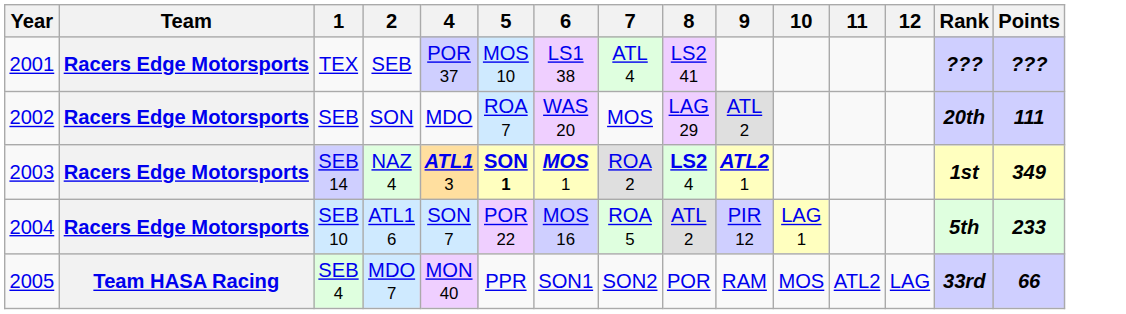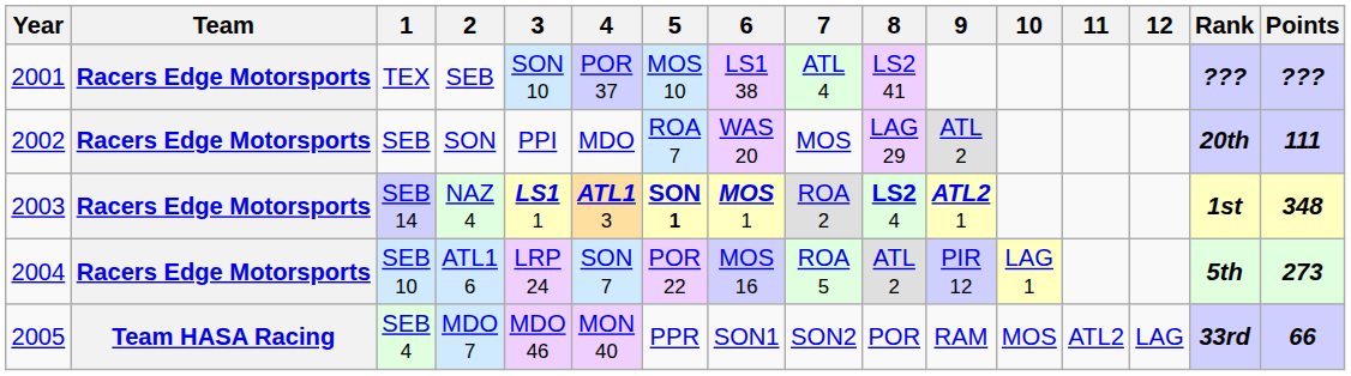 <table class="wikitable" style="text-align:center; font-size:90%">
 <tr>
 <th>Year</th>
 <th>Team</th>
 <th>1</th>
 <th>2</th>
+<th>3</th>
 <th>4</th>
 <th>5</th>
 <th>6</th>
 <th>7</th>
 <th>8</th>
 <th>9</th>
 <th>10</th>
 <th>11</th>
 <th>12</th>
 <th>Rank</th>
 <th>Points</th>
 </tr>
 <tr>
 <td><a href='#'>2001</a></td>
 <th><a href='#'>Racers Edge Motorsports</a></th>
 <td><a href='#'>TEX</a></td>
 <td><a href='#'>SEB</a></td>
+<td style="background-color:#CFEAFF"><a href='#'>SON</a><br><small>10</small></td>
 <td style="background-color:#CFCFFF"><a href='#'>POR</a><br><small>37</small></td>
 <td style="background-color:#CFEAFF"><a href='#'>MOS</a><br><small>10</small></td>
 <td style="background-color:#EFCFFF"><a href='#'>LS1</a><br><small>38</small></td>
 <td style="background-color:#DFFFDF"><a href='#'>ATL</a><br><small>4</small></td>
 <td style="background-color:#EFCFFF"><a href='#'>LS2</a><br><small>41</small></td>
 <td></td>
 <td></td>
 <td></td>
 <td></td>
 <td style="background-color:#CFCFFF"><strong><em>???</em></strong></td>
 <td style="background-color:#CFCFFF"><strong><em>???</em></strong></td>
 </tr>
 <tr>
 <td><a href='#'>2002</a></td>
 <th><a href='#'>Racers Edge Motorsports</a></th>
 <td><a href='#'>SEB</a></td>
 <td><a href='#'>SON</a></td>
+<td><a href='#'>PPI</a></td>
 <td><a href='#'>MDO</a></td>
 <td style="background-color:#CFEAFF"><a href='#'>ROA</a><br><small>7</small></td>
 <td style="background-color:#EFCFFF"><a href='#'>WAS</a><br><small>20</small></td>
 <td><a href='#'>MOS</a></td>
 <td style="background-color:#EFCFFF"><a href='#'>LAG</a><br><small>29</small></td>
 <td style="background-color:#DFDFDF"><a href='#'>ATL</a><br><small>2</small></td>
 <td></td>
 <td></td>
 <td></td>
 <td style="background-color:#CFCFFF"><strong><em>20th</em></strong></td>
 <td style="background-color:#CFCFFF"><strong><em>111</em></strong></td>
 </tr>
 <tr>
 <td><a href='#'>2003</a></td>
 <th><a href='#'>Racers Edge Motorsports</a></th>
 <td style="background-color:#CFCFFF"><a href='#'>SEB</a><br><small>14</small></td>
 <td style="background-color:#DFFFDF"><a href='#'>NAZ</a><br><small>4</small></td>
+<td style="background-color:#FFFFBF"><strong><em><a href='#'>LS1</a></em></strong><br><small>1</small></td>
 <td style="background-color:#FFDF9F"><strong><em><a href='#'>ATL1</a></em></strong><br><small>3</small></td>
 <td style="background-color:#FFFFBF"><strong><a href='#'>SON</a><br><small>1</small></strong></td>
 <td style="background-color:#FFFFBF"><strong><em><a href='#'>MOS</a></em></strong><br><small>1</small></td>
 <td style="background-color:#DFDFDF"><a href='#'>ROA</a><br><small>2</small></td>
 <td style="background-color:#DFFFDF"><strong><a href='#'>LS2</a></strong><br><small>4</small></td>
 <td style="background-color:#FFFFBF"><strong><em><a href='#'>ATL2</a></em></strong><br><small>1</small></td>
 <td></td>
 <td></td>
 <td></td>
 <td style="background-color:#FFFFBF"><strong><em>1st</em></strong></td>
-<td style="background-color:#FFFFBF"><strong><em>349</em></strong></td>
+<td style="background-color:#FFFFBF"><strong><em>348</em></strong></td>
 </tr>
 <tr>
 <td><a href='#'>2004</a></td>
 <th><a href='#'>Racers Edge Motorsports</a></th>
 <td style="background-color:#CFEAFF"><a href='#'>SEB</a><br><small>10</small></td>
 <td style="background-color:#CFEAFF"><a href='#'>ATL1</a><br><small>6</small></td>
+<td style="background-color:#EFCFFF"><a href='#'>LRP</a><br><small>24</small></td>
 <td style="background-color:#CFEAFF"><a href='#'>SON</a><br><small>7</small></td>
 <td style="background-color:#EFCFFF"><a href='#'>POR</a><br><small>22</small></td>
 <td style="background-color:#CFCFFF"><a href='#'>MOS</a><br><small>16</small></td>
 <td style="background-color:#DFFFDF"><a href='#'>ROA</a><br><small>5</small></td>
 <td style="background-color:#DFDFDF"><a href='#'>ATL</a><br><small>2</small></td>
 <td style="background-color:#CFCFFF"><a href='#'>PIR</a><br><small>12</small></td>
 <td style="background-color:#FFFFBF"><a href='#'>LAG</a><br><small>1</small></td>
 <td></td>
 <td></td>
 <td style="background-color:#DFFFDF"><strong><em>5th</em></strong></td>
-<td style="background-color:#DFFFDF"><strong><em>233</em></strong></td>
+<td style="background-color:#DFFFDF"><strong><em>273</em></strong></td>
 </tr>
 <tr>
 <td><a href='#'>2005</a></td>
 <th><a href='#'>Team HASA Racing</a></th>
 <td style="background-color:#DFFFDF"><a href='#'>SEB</a><br><small>4</small></td>
 <td style="background-color:#CFEAFF"><a href='#'>MDO</a><br><small>7</small></td>
+<td style="background-color:#EFCFFF"><a href='#'>MDO</a><br><small>46</small></td>
 <td style="background-color:#EFCFFF"><a href='#'>MON</a><br><small>40</small></td>
 <td><a href='#'>PPR</a></td>
 <td><a href='#'>SON1</a></td>
 <td><a href='#'>SON2</a></td>
 <td><a href='#'>POR</a></td>
 <td><a href='#'>RAM</a></td>
 <td><a href='#'>MOS</a></td>
 <td><a href='#'>ATL2</a></td>
 <td><a href='#'>LAG</a></td>
 <td style="background-color:#CFCFFF"><strong><em>33rd</em></strong></td>
 <td style="background-color:#CFCFFF"><strong><em>66</em></strong></td>
 </tr>
 </table>
